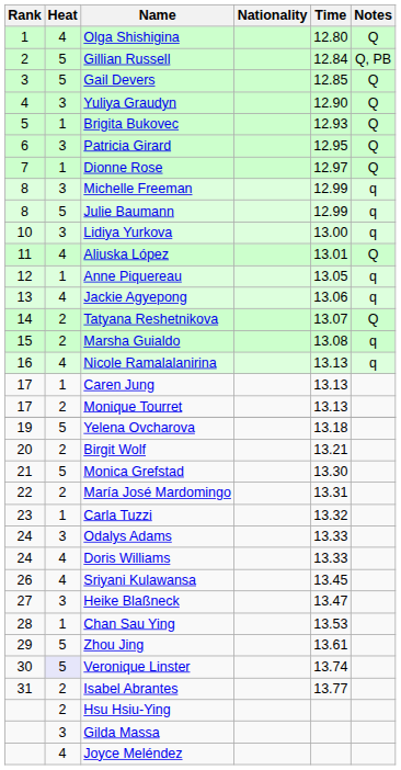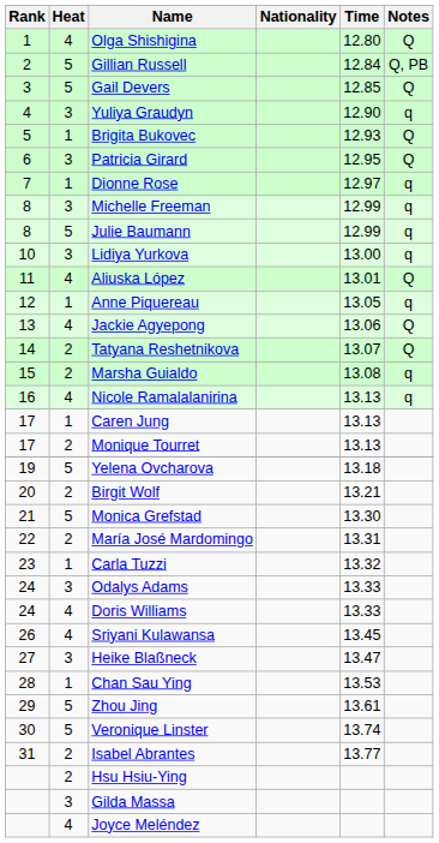 <table class="wikitable sortable" style="text-align:center">
 <tr>
 <th>Rank</th>
 <th>Heat</th>
 <th>Name</th>
 <th>Nationality</th>
 <th>Time</th>
 <th>Notes</th>
 </tr>
 <tr bgcolor=ccffcc>
 <td>1</td>
 <td>4</td>
 <td align=left><a href='#'>Olga Shishigina</a></td>
 <td align=left></td>
 <td>12.80</td>
 <td>Q</td>
 </tr>
 <tr bgcolor=ccffcc>
 <td>2</td>
 <td>5</td>
 <td align=left><a href='#'>Gillian Russell</a></td>
 <td align=left></td>
 <td>12.84</td>
 <td>Q, PB</td>
 </tr>
 <tr bgcolor=ccffcc>
 <td>3</td>
 <td>5</td>
 <td align=left><a href='#'>Gail Devers</a></td>
 <td align=left></td>
 <td>12.85</td>
 <td>Q</td>
 </tr>
 <tr bgcolor=ccffcc>
 <td>4</td>
 <td>3</td>
 <td align=left><a href='#'>Yuliya Graudyn</a></td>
 <td align=left></td>
 <td>12.90</td>
-<td>Q</td>
+<td>q</td>
 </tr>
 <tr bgcolor=ccffcc>
 <td>5</td>
 <td>1</td>
 <td align=left><a href='#'>Brigita Bukovec</a></td>
 <td align=left></td>
 <td>12.93</td>
 <td>Q</td>
 </tr>
 <tr bgcolor=ccffcc>
 <td>6</td>
 <td>3</td>
 <td align=left><a href='#'>Patricia Girard</a></td>
 <td align=left></td>
 <td>12.95</td>
 <td>Q</td>
 </tr>
 <tr bgcolor=ccffcc>
 <td>7</td>
 <td>1</td>
 <td align=left><a href='#'>Dionne Rose</a></td>
 <td align=left></td>
 <td>12.97</td>
-<td>Q</td>
+<td>q</td>
 </tr>
 <tr bgcolor=ddffdd>
 <td>8</td>
 <td>3</td>
 <td align=left><a href='#'>Michelle Freeman</a></td>
 <td align=left></td>
 <td>12.99</td>
 <td>q</td>
 </tr>
 <tr bgcolor=ddffdd>
 <td>8</td>
 <td>5</td>
 <td align=left><a href='#'>Julie Baumann</a></td>
 <td align=left></td>
 <td>12.99</td>
 <td>q</td>
 </tr>
 <tr bgcolor=ddffdd>
 <td>10</td>
 <td>3</td>
 <td align=left><a href='#'>Lidiya Yurkova</a></td>
 <td align=left></td>
 <td>13.00</td>
 <td>q</td>
 </tr>
 <tr bgcolor=ccffcc>
 <td>11</td>
 <td>4</td>
 <td align=left><a href='#'>Aliuska López</a></td>
 <td align=left></td>
 <td>13.01</td>
 <td>Q</td>
 </tr>
 <tr bgcolor=ddffdd>
 <td>12</td>
 <td>1</td>
 <td align=left><a href='#'>Anne Piquereau</a></td>
 <td align=left></td>
 <td>13.05</td>
 <td>q</td>
 </tr>
 <tr bgcolor=ddffdd>
 <td>13</td>
 <td>4</td>
 <td align=left><a href='#'>Jackie Agyepong</a></td>
 <td align=left></td>
 <td>13.06</td>
-<td>q</td>
+<td>Q</td>
 </tr>
 <tr bgcolor=ccffcc>
 <td>14</td>
 <td>2</td>
 <td align=left><a href='#'>Tatyana Reshetnikova</a></td>
 <td align=left></td>
 <td>13.07</td>
 <td>Q</td>
 </tr>
 <tr bgcolor=ccffcc>
 <td>15</td>
 <td>2</td>
 <td align=left><a href='#'>Marsha Guialdo</a></td>
 <td align=left></td>
 <td>13.08</td>
 <td>q</td>
 </tr>
 <tr bgcolor=ddffdd>
 <td>16</td>
 <td>4</td>
 <td align=left><a href='#'>Nicole Ramalalanirina</a></td>
 <td align=left></td>
 <td>13.13</td>
 <td>q</td>
 </tr>
 <tr>
 <td>17</td>
 <td>1</td>
 <td align=left><a href='#'>Caren Jung</a></td>
 <td align=left></td>
 <td>13.13</td>
 <td></td>
 </tr>
 <tr>
 <td>17</td>
 <td>2</td>
 <td align=left><a href='#'>Monique Tourret</a></td>
 <td align=left></td>
 <td>13.13</td>
 <td></td>
 </tr>
 <tr bgcolor=ddffdd>
 </tr>
 <tr>
 <td>19</td>
 <td>5</td>
 <td align=left><a href='#'>Yelena Ovcharova</a></td>
 <td align=left></td>
 <td>13.18</td>
 <td></td>
 </tr>
 <tr>
 <td>20</td>
 <td>2</td>
 <td align=left><a href='#'>Birgit Wolf</a></td>
 <td align=left></td>
 <td>13.21</td>
 <td></td>
 </tr>
 <tr>
 <td>21</td>
 <td>5</td>
 <td align=left><a href='#'>Monica Grefstad</a></td>
 <td align=left></td>
 <td>13.30</td>
 <td></td>
 </tr>
 <tr>
 <td>22</td>
 <td>2</td>
 <td align=left><a href='#'>María José Mardomingo</a></td>
 <td align=left></td>
 <td>13.31</td>
 <td></td>
 </tr>
 <tr>
 <td>23</td>
 <td>1</td>
 <td align=left><a href='#'>Carla Tuzzi</a></td>
 <td align=left></td>
 <td>13.32</td>
 <td></td>
 </tr>
 <tr>
 <td>24</td>
 <td>3</td>
 <td align=left><a href='#'>Odalys Adams</a></td>
 <td align=left></td>
 <td>13.33</td>
 <td></td>
 </tr>
 <tr>
 <td>24</td>
 <td>4</td>
 <td align=left><a href='#'>Doris Williams</a></td>
 <td align=left></td>
 <td>13.33</td>
 <td></td>
 </tr>
 <tr>
 <td>26</td>
 <td>4</td>
 <td align=left><a href='#'>Sriyani Kulawansa</a></td>
 <td align=left></td>
 <td>13.45</td>
 <td></td>
 </tr>
 <tr>
 <td>27</td>
 <td>3</td>
 <td align=left><a href='#'>Heike Blaßneck</a></td>
 <td align=left></td>
 <td>13.47</td>
 <td></td>
 </tr>
 <tr>
 <td>28</td>
 <td>1</td>
 <td align=left><a href='#'>Chan Sau Ying</a></td>
 <td align=left></td>
 <td>13.53</td>
 <td></td>
 </tr>
 <tr>
 <td>29</td>
 <td>5</td>
 <td align=left><a href='#'>Zhou Jing</a></td>
 <td align=left></td>
 <td>13.61</td>
 <td></td>
 </tr>
 <tr>
 <td>30</td>
-<td style="background: lavender;">5</td>
+<td>5</td>
 <td align=left><a href='#'>Veronique Linster</a></td>
 <td align=left></td>
 <td>13.74</td>
 <td></td>
 </tr>
 <tr>
 <td>31</td>
 <td>2</td>
 <td align=left><a href='#'>Isabel Abrantes</a></td>
 <td align=left></td>
 <td>13.77</td>
 <td></td>
 </tr>
 <tr>
 <td></td>
 <td>2</td>
 <td align=left><a href='#'>Hsu Hsiu-Ying</a></td>
 <td align=left></td>
 <td></td>
 <td></td>
 </tr>
 <tr>
 <td></td>
 <td>3</td>
 <td align=left><a href='#'>Gilda Massa</a></td>
 <td align=left></td>
 <td></td>
 <td></td>
 </tr>
 <tr>
 <td></td>
 <td>4</td>
 <td align=left><a href='#'>Joyce Meléndez</a></td>
 <td align=left></td>
 <td></td>
 <td></td>
 </tr>
 </table>
